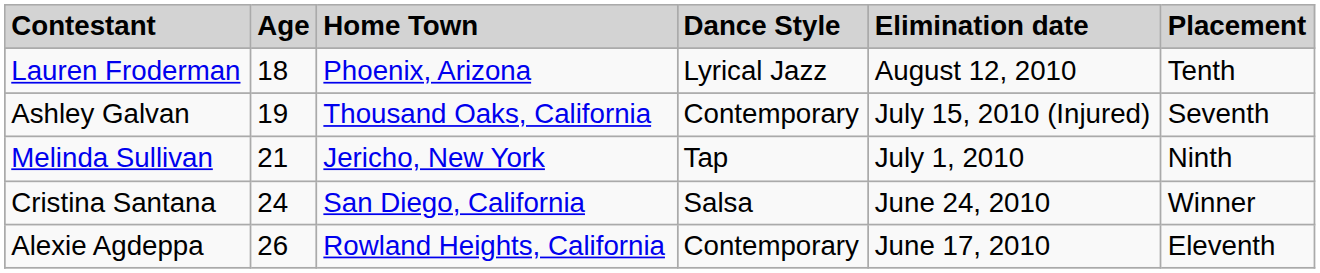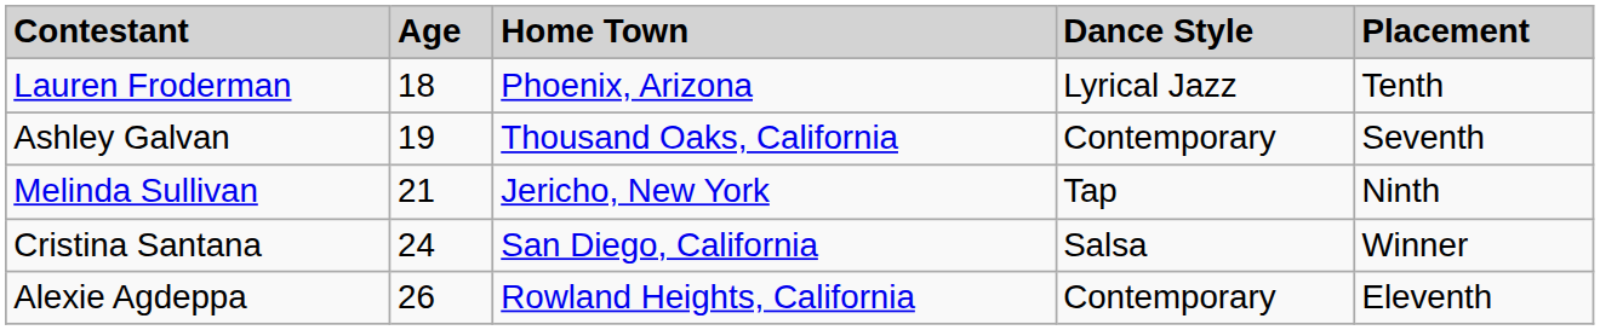 <table class="wikitable" style="width:60%;">
 <tr style="background:lightgrey;">
 <td><strong>Contestant</strong></td>
 <td><strong>Age</strong></td>
 <td><strong>Home Town</strong></td>
 <td><strong>Dance Style</strong></td>
-<td><strong>Elimination date</strong></td>
 <td><strong>Placement</strong></td>
 </tr>
 <tr>
 <td><a href='#'>Lauren Froderman</a></td>
 <td>18</td>
 <td><a href='#'>Phoenix, Arizona</a></td>
 <td>Lyrical Jazz</td>
-<td>August 12, 2010</td>
 <td>Tenth</td>
 </tr>
 <tr>
 <td>Ashley Galvan</td>
 <td>19</td>
 <td><a href='#'>Thousand Oaks, California</a></td>
 <td>Contemporary</td>
-<td>July 15, 2010 (Injured)</td>
 <td>Seventh</td>
 </tr>
 <tr>
 <td><a href='#'>Melinda Sullivan</a></td>
 <td>21</td>
 <td><a href='#'>Jericho, New York</a></td>
 <td>Tap</td>
-<td>July 1, 2010</td>
 <td>Ninth</td>
 </tr>
 <tr>
 <td>Cristina Santana</td>
 <td>24</td>
 <td><a href='#'>San Diego, California</a></td>
 <td>Salsa</td>
-<td>June 24, 2010</td>
 <td>Winner</td>
 </tr>
 <tr>
 <td>Alexie Agdeppa</td>
 <td>26</td>
 <td><a href='#'>Rowland Heights, California</a></td>
 <td>Contemporary</td>
-<td>June 17, 2010</td>
 <td>Eleventh</td>
 </tr>
 </table>
